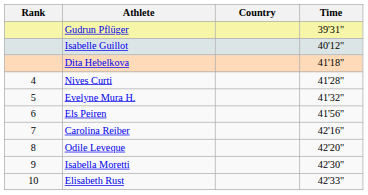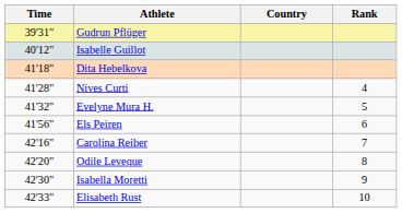 <table class="wikitable" width=40% style="font-size:90%; text-align:center;">
 <tr>
-<th>Rank</th>
+<th>Time</th>
 <th>Athlete</th>
 <th>Country</th>
-<th>Time</th>
+<th>Rank</th>
 </tr>
 <tr bgcolor="#F7F6A8">
-<td></td>
+<td>39'31"</td>
 <td align=left><a href='#'>Gudrun Pflüger</a></td>
 <td align=left></td>
-<td>39'31"</td>
+<td></td>
 </tr>
 <tr bgcolor="#DCE5E5">
-<td></td>
+<td>40'12"</td>
 <td align=left><a href='#'>Isabelle Guillot</a></td>
 <td align=left></td>
-<td>40'12"</td>
+<td></td>
 </tr>
 <tr bgcolor="#FFDAB9">
-<td></td>
+<td>41'18"</td>
 <td align=left><a href='#'>Dita Hebelkova</a></td>
 <td align=left></td>
-<td>41'18"</td>
+<td></td>
 </tr>
 <tr>
-<td>4</td>
+<td>41'28"</td>
 <td align=left><a href='#'>Nives Curti</a></td>
 <td align=left></td>
-<td>41'28"</td>
+<td>4</td>
 </tr>
 <tr>
-<td>5</td>
+<td>41'32"</td>
 <td align=left><a href='#'>Evelyne Mura H.</a></td>
 <td align=left></td>
-<td>41'32"</td>
+<td>5</td>
 </tr>
 <tr>
-<td>6</td>
+<td>41'56"</td>
 <td align=left><a href='#'>Els Peiren</a></td>
 <td align=left></td>
-<td>41'56"</td>
+<td>6</td>
 </tr>
 <tr>
-<td>7</td>
+<td>42'16"</td>
 <td align=left><a href='#'>Carolina Reiber</a></td>
 <td align=left></td>
-<td>42'16"</td>
+<td>7</td>
 </tr>
 <tr>
-<td>8</td>
+<td>42'20"</td>
 <td align=left><a href='#'>Odile Leveque</a></td>
 <td align=left></td>
-<td>42'20"</td>
+<td>8</td>
 </tr>
 <tr>
-<td>9</td>
+<td>42'30"</td>
 <td align=left><a href='#'>Isabella Moretti</a></td>
 <td align=left></td>
-<td>42'30"</td>
+<td>9</td>
 </tr>
 <tr>
-<td>10</td>
+<td>42'33"</td>
 <td align=left><a href='#'>Elisabeth Rust</a></td>
 <td align=left></td>
-<td>42'33"</td>
+<td>10</td>
 </tr>
 </table>
